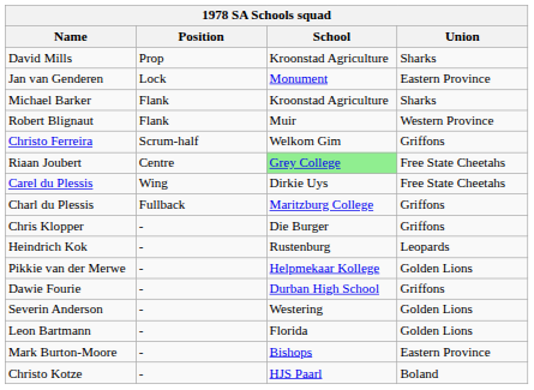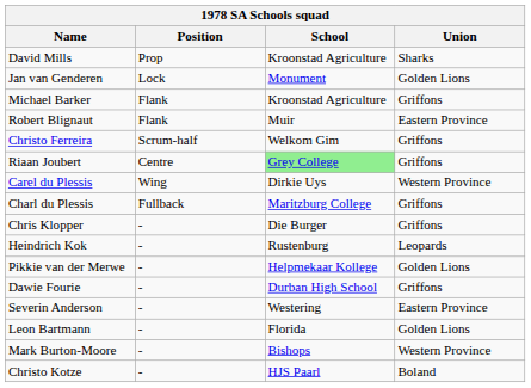 <table class="wikitable" style="text-align:left; width:50%">
 <tr>
 <th colspan="100%">1978 SA Schools squad</th>
 </tr>
 <tr>
 <th style="width:25%;">Name</th>
 <th style="width:25%;">Position</th>
 <th style="width:25%;">School</th>
 <th style="width:25%;">Union</th>
 </tr>
 <tr>
 <td>David Mills</td>
 <td>Prop</td>
 <td>Kroonstad Agriculture</td>
 <td>Sharks</td>
 </tr>
 <tr>
 <td>Jan van Genderen</td>
 <td>Lock</td>
 <td><a href='#'>Monument</a></td>
-<td>Eastern Province</td>
+<td>Golden Lions</td>
 </tr>
 <tr>
 <td>Michael Barker</td>
 <td>Flank</td>
 <td>Kroonstad Agriculture</td>
-<td>Sharks</td>
+<td>Griffons</td>
 </tr>
 <tr>
 <td>Robert Blignaut</td>
 <td>Flank</td>
 <td>Muir</td>
-<td>Western Province</td>
+<td>Eastern Province</td>
 </tr>
 <tr>
 <td><a href='#'>Christo Ferreira</a></td>
 <td>Scrum-half</td>
 <td>Welkom Gim</td>
 <td>Griffons</td>
 </tr>
 <tr>
 <td>Riaan Joubert</td>
 <td>Centre</td>
 <td style="background: lightgreen;"><a href='#'>Grey College</a></td>
-<td>Free State Cheetahs</td>
+<td>Griffons</td>
 </tr>
 <tr>
 <td><a href='#'>Carel du Plessis</a></td>
 <td>Wing</td>
 <td>Dirkie Uys</td>
-<td>Free State Cheetahs</td>
+<td>Western Province</td>
 </tr>
 <tr>
 <td>Charl du Plessis</td>
 <td>Fullback</td>
 <td><a href='#'>Maritzburg College</a></td>
 <td>Griffons</td>
 </tr>
 <tr>
 <td>Chris Klopper</td>
 <td>-</td>
 <td>Die Burger</td>
 <td>Griffons</td>
 </tr>
 <tr>
 <td>Heindrich Kok</td>
 <td>-</td>
 <td>Rustenburg</td>
 <td>Leopards</td>
 </tr>
 <tr>
 <td>Pikkie van der Merwe</td>
 <td>-</td>
 <td><a href='#'>Helpmekaar Kollege</a></td>
 <td>Golden Lions</td>
 </tr>
 <tr>
 <td>Dawie Fourie</td>
 <td>-</td>
 <td><a href='#'>Durban High School</a></td>
 <td>Griffons</td>
 </tr>
 <tr>
 <td>Severin Anderson</td>
 <td>-</td>
 <td>Westering</td>
-<td>Golden Lions</td>
+<td>Eastern Province</td>
 </tr>
 <tr>
 <td>Leon Bartmann</td>
 <td>-</td>
 <td>Florida</td>
 <td>Golden Lions</td>
 </tr>
 <tr>
 <td>Mark Burton-Moore</td>
 <td>-</td>
 <td><a href='#'>Bishops</a></td>
-<td>Eastern Province</td>
+<td>Western Province</td>
 </tr>
 <tr>
 <td>Christo Kotze</td>
 <td>-</td>
 <td><a href='#'>HJS Paarl</a></td>
 <td>Boland</td>
 </tr>
 </table>
